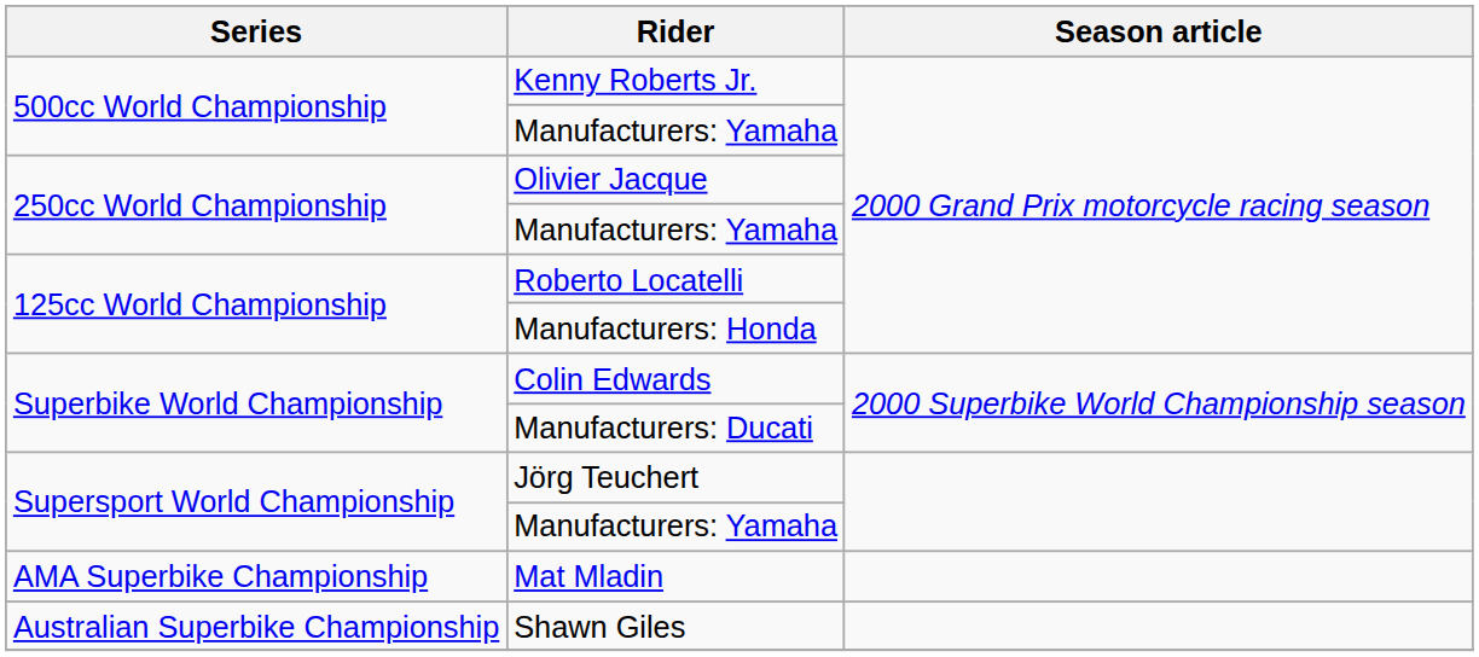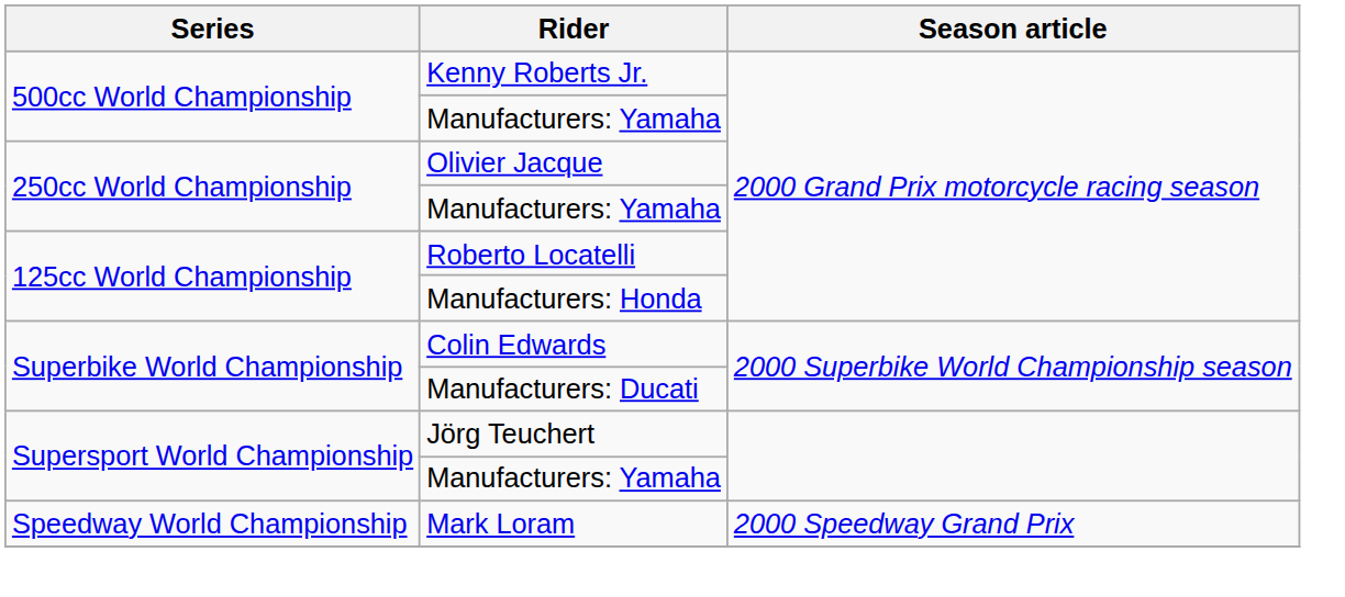 <table class="wikitable" style="font-size: 87%">
 <tr>
 <th>Series</th>
 <th>Rider</th>
 <th>Season article</th>
 </tr>
 <tr>
 <td rowspan="2"><a href='#'>500cc World Championship</a></td>
 <td> <a href='#'>Kenny Roberts Jr.</a></td>
 <td rowspan="6"><em><a href='#'>2000 Grand Prix motorcycle racing season</a></em></td>
 </tr>
 <tr>
 <td>Manufacturers:  <a href='#'>Yamaha</a></td>
 </tr>
 <tr>
 <td rowspan="2"><a href='#'>250cc World Championship</a></td>
 <td> <a href='#'>Olivier Jacque</a></td>
 </tr>
 <tr>
 <td>Manufacturers:  <a href='#'>Yamaha</a></td>
 </tr>
 <tr>
 <td rowspan="2"><a href='#'>125cc World Championship</a></td>
 <td> <a href='#'>Roberto Locatelli</a></td>
 </tr>
 <tr>
 <td>Manufacturers:  <a href='#'>Honda</a></td>
 </tr>
 <tr>
 <td rowspan="2"><a href='#'>Superbike World Championship</a></td>
 <td> <a href='#'>Colin Edwards</a></td>
 <td rowspan="2"><em><a href='#'>2000 Superbike World Championship season</a></em></td>
 </tr>
 <tr>
 <td>Manufacturers:  <a href='#'>Ducati</a></td>
 </tr>
 <tr>
 <td rowspan="2"><a href='#'>Supersport World Championship</a></td>
 <td> Jörg Teuchert</td>
 <td rowspan="2"></td>
 </tr>
 <tr>
 <td>Manufacturers:  <a href='#'>Yamaha</a></td>
 </tr>
 <tr>
-<td><a href='#'>AMA Superbike Championship</a></td>
-<td> <a href='#'>Mat Mladin</a></td>
-<td></td>
-</tr>
-<tr>
-<td><a href='#'>Australian Superbike Championship</a></td>
-<td> Shawn Giles</td>
-<td></td>
+<td><a href='#'>Speedway World Championship</a></td>
+<td> <a href='#'>Mark Loram</a></td>
+<td><em><a href='#'>2000 Speedway Grand Prix</a></em></td>
 </tr>
 <tr>
 </tr>
 </table>
